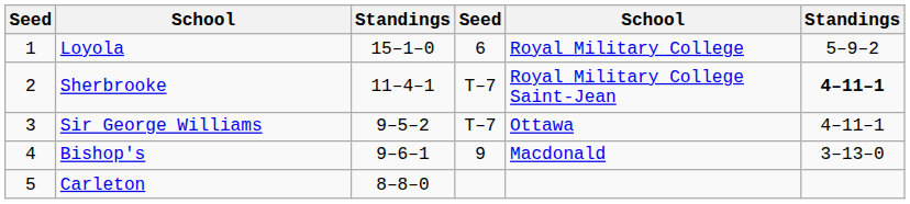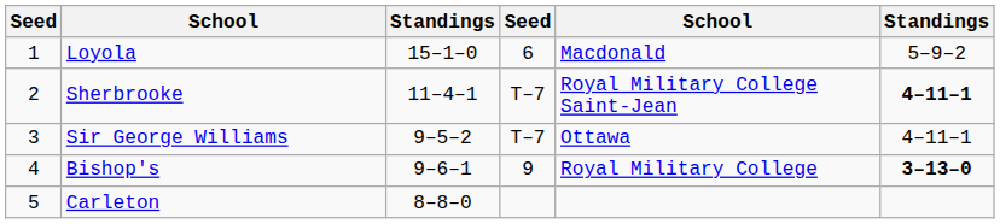 <table class="wikitable">
 <tr>
 <th>Seed</th>
 <th style="width:210px">School</th>
 <th>Standings</th>
 <th>Seed</th>
 <th style="width:210px">School</th>
 <th>Standings</th>
 </tr>
 <tr>
 <td align=center>1</td>
 <td><a href='#'>Loyola</a></td>
 <td align=center>15–1–0</td>
 <td align=center>6</td>
-<td><a href='#'>Royal Military College</a></td>
+<td><a href='#'>Macdonald</a></td>
 <td align=center>5–9–2</td>
 </tr>
 <tr>
 <td align=center>2</td>
 <td><a href='#'>Sherbrooke</a></td>
 <td align=center>11–4–1</td>
 <td align=center>T–7</td>
 <td><a href='#'>Royal Military College Saint-Jean</a></td>
 <td align=center><strong>4–11–1</strong></td>
 </tr>
 <tr>
 <td align=center>3</td>
 <td><a href='#'>Sir George Williams</a></td>
 <td align=center>9–5–2</td>
 <td align=center>T–7</td>
 <td><a href='#'>Ottawa</a></td>
 <td align=center>4–11–1</td>
 </tr>
 <tr>
 <td align=center>4</td>
 <td><a href='#'>Bishop's</a></td>
 <td align=center>9–6–1</td>
 <td align=center>9</td>
-<td><a href='#'>Macdonald</a></td>
-<td align=center>3–13–0</td>
+<td><a href='#'>Royal Military College</a></td>
+<td align=center><strong>3–13–0</strong></td>
 </tr>
 <tr>
 <td align=center>5</td>
 <td><a href='#'>Carleton</a></td>
 <td align=center>8–8–0</td>
 <td></td>
 <td></td>
 <td></td>
 </tr>
 </table>
